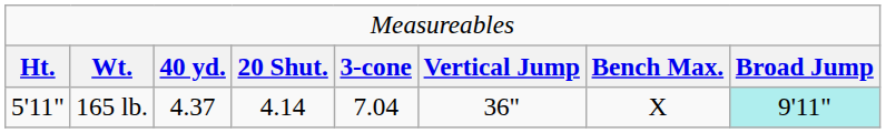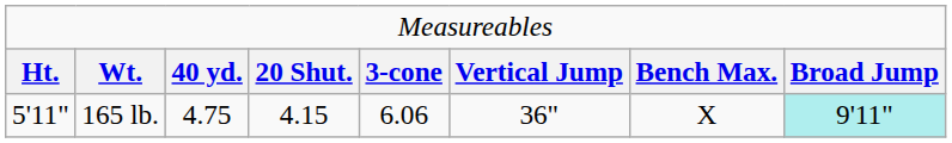 <table class="wikitable">
 <tr>
 <td colspan="10" align="center"><em>Measureables</em></td>
 </tr>
 <tr>
 <th><a href='#'>Ht.</a></th>
 <th><a href='#'>Wt.</a></th>
 <th><a href='#'>40 yd.</a></th>
 <th><a href='#'>20 Shut.</a></th>
 <th><a href='#'>3-cone</a></th>
 <th><a href='#'>Vertical Jump</a></th>
 <th><a href='#'>Bench Max.</a></th>
 <th><a href='#'>Broad Jump</a></th>
 </tr>
 <tr>
 <td ALIGN="center">5'11"</td>
 <td ALIGN="center">165 lb.</td>
-<td ALIGN="center">4.37</td>
-<td ALIGN="center">4.14</td>
-<td ALIGN="center">7.04</td>
+<td ALIGN="center">4.75</td>
+<td ALIGN="center">4.15</td>
+<td ALIGN="center">6.06</td>
 <td ALIGN="center">36"</td>
 <td ALIGN="center">X</td>
 <td ALIGN="center" style="background: paleturquoise;">9'11"</td>
 </tr>
 </table>
